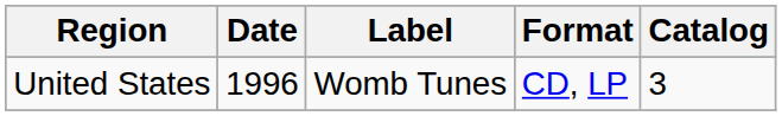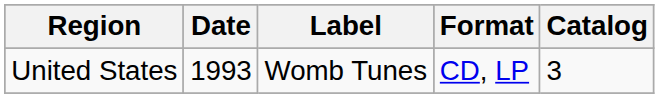 <table class="wikitable">
 <tr>
 <th>Region</th>
 <th>Date</th>
 <th>Label</th>
 <th>Format</th>
 <th>Catalog</th>
 </tr>
 <tr>
 <td>United States</td>
-<td>1996</td>
+<td>1993</td>
 <td>Womb Tunes</td>
 <td><a href='#'>CD</a>, <a href='#'>LP</a></td>
 <td>3</td>
 </tr>
 </table>
